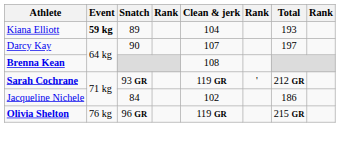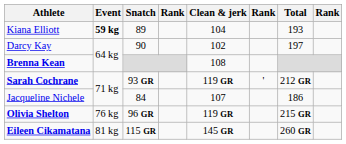 <table class="wikitable" style="font-size:90%;text-align:center">
 <tr>
 <th>Athlete</th>
 <th>Event</th>
 <th>Snatch</th>
 <th>Rank</th>
 <th>Clean & jerk</th>
 <th>Rank</th>
 <th>Total</th>
 <th>Rank</th>
 </tr>
 <tr align=center>
 <td align=left><a href='#'>Kiana Elliott</a></td>
 <td align=left><strong>59 kg</strong></td>
 <td>89</td>
 <td></td>
 <td>104</td>
 <td></td>
 <td>193</td>
 <td></td>
 </tr>
 <tr align=center>
 <td align=left><a href='#'>Darcy Kay</a></td>
 <td align=left rowspan=2>64 kg</td>
 <td>90</td>
 <td></td>
-<td>107</td>
+<td>102</td>
 <td></td>
 <td>197</td>
 <td></td>
 </tr>
 <tr align=center>
 <td align=left><strong><a href='#'>Brenna Kean</a></strong></td>
 <td colspan="2" style="background:#dcdcdc;"></td>
 <td>108</td>
 <td></td>
 <td colspan="2" style="background:#dcdcdc;"></td>
 </tr>
 <tr align=center>
 <td align=left><strong><a href='#'>Sarah Cochrane</a></strong></td>
 <td align=left rowspan=2>71 kg</td>
 <td>93 <small> <strong>GR</strong></small></td>
 <td></td>
 <td>119 <small> <strong>GR</strong></small></td>
 <td>'</td>
 <td>212 <small> <strong>GR</strong></small></td>
 <td></td>
 </tr>
 <tr align=center>
 <td align=left><a href='#'>Jacqueline Nichele</a></td>
 <td>84</td>
 <td></td>
-<td>102</td>
+<td>107</td>
 <td></td>
 <td>186</td>
 <td></td>
 </tr>
 <tr align=center>
 <td align=left><strong><a href='#'>Olivia Shelton</a></strong></td>
 <td align=left>76 kg</td>
 <td>96 <small><strong>GR</strong></small></td>
 <td></td>
 <td>119 <small><strong>GR</strong></small></td>
 <td></td>
 <td>215 <small><strong>GR</strong></small></td>
 <td></td>
 </tr>
+<tr align=center>
+<td align=left><strong><a href='#'>Eileen Cikamatana</a></strong></td>
+<td align=left>81 kg</td>
+<td>115 <small><strong>GR</strong></small></td>
+<td></td>
+<td>145 <small><strong>GR</strong></small></td>
+<td></td>
+<td>260 <small><strong>GR</strong></small></td>
+<td></td>
+</tr>
 </table>
